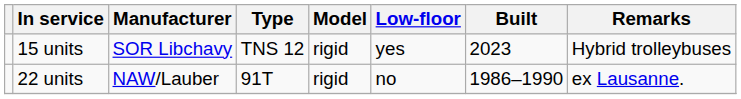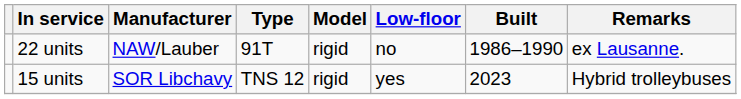 <table class="wikitable">
 <tr style="background:#E0E0E0;">
 <th></th>
 <th>In service</th>
 <th>Manufacturer</th>
 <th>Type</th>
 <th>Model</th>
 <th><a href='#'>Low-floor</a></th>
 <th>Built</th>
 <th>Remarks</th>
 </tr>
 <tr>
 <td></td>
+<td>22 units</td>
+<td><a href='#'>NAW</a>/Lauber</td>
+<td>91T</td>
+<td>rigid</td>
+<td>no</td>
+<td>1986–1990</td>
+<td>ex <a href='#'>Lausanne</a>.</td>
+</tr>
+<tr>
+<td></td>
 <td>15 units</td>
 <td><a href='#'>SOR Libchavy</a></td>
 <td>TNS 12</td>
 <td>rigid</td>
 <td>yes</td>
 <td>2023</td>
 <td>Hybrid trolleybuses</td>
 </tr>
 <tr>
-<td></td>
-<td>22 units</td>
-<td><a href='#'>NAW</a>/Lauber</td>
-<td>91T</td>
-<td>rigid</td>
-<td>no</td>
-<td>1986–1990</td>
-<td>ex <a href='#'>Lausanne</a>.</td>
-</tr>
-<tr>
 </tr>
 </table>
